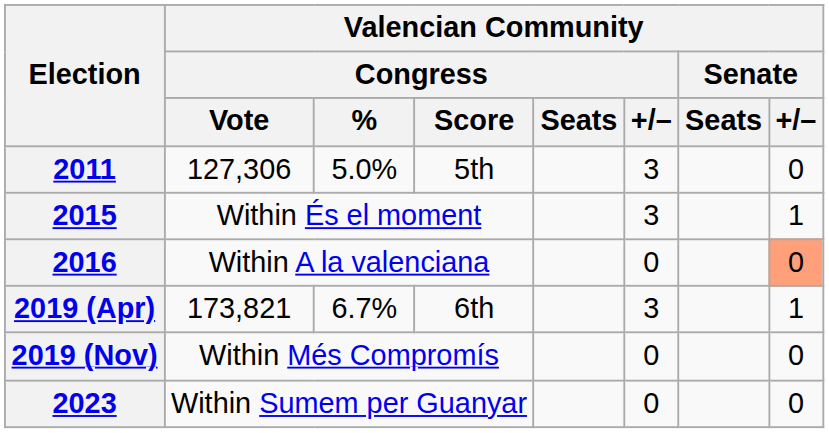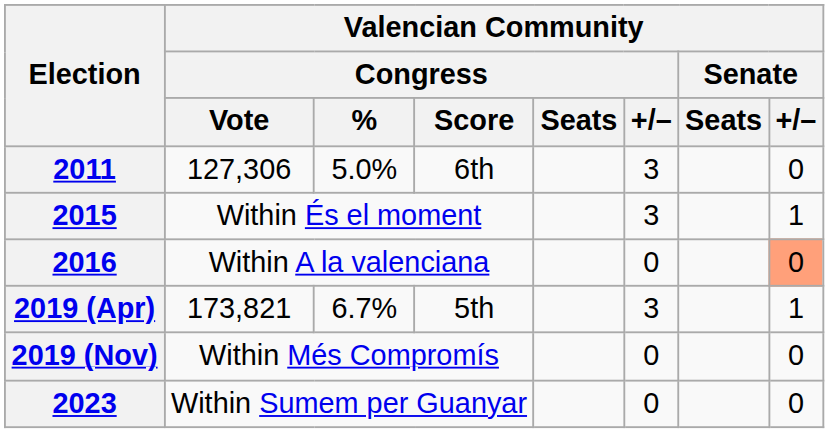 <table class="wikitable" style="font-size:97%; text-align:center;">
 <tr>
 <th rowspan="3">Election</th>
 <th colspan="7">Valencian Community</th>
 </tr>
 <tr>
 <th colspan="5">Congress</th>
 <th colspan="2">Senate</th>
 </tr>
 <tr>
 <th>Vote</th>
 <th>%</th>
 <th>Score</th>
 <th>Seats</th>
 <th>+/–</th>
 <th>Seats</th>
 <th>+/–</th>
 </tr>
 <tr>
 <th><a href='#'>2011</a></th>
 <td>127,306</td>
 <td>5.0%</td>
-<td>5th</td>
+<td>6th</td>
 <td></td>
 <td>3</td>
 <td></td>
 <td>0</td>
 </tr>
 <tr>
 <th><a href='#'>2015</a></th>
 <td colspan="3">Within <a href='#'>És el moment</a></td>
 <td></td>
 <td>3</td>
 <td></td>
 <td>1</td>
 </tr>
 <tr>
 <th><a href='#'>2016</a></th>
 <td colspan="3">Within <a href='#'>A la valenciana</a></td>
 <td></td>
 <td>0</td>
 <td></td>
 <td style="background: lightsalmon;">0</td>
 </tr>
 <tr>
 <th><a href='#'>2019 (Apr)</a></th>
 <td>173,821</td>
 <td>6.7%</td>
-<td>6th</td>
+<td>5th</td>
 <td></td>
 <td>3</td>
 <td></td>
 <td>1</td>
 </tr>
 <tr>
 <th><a href='#'>2019 (Nov)</a></th>
 <td colspan="3">Within <a href='#'>Més Compromís</a></td>
 <td></td>
 <td>0</td>
 <td></td>
 <td>0</td>
 </tr>
 <tr>
 <th><a href='#'>2023</a></th>
 <td colspan="3">Within <a href='#'>Sumem per Guanyar</a></td>
 <td></td>
 <td>0</td>
 <td></td>
 <td>0</td>
 </tr>
 </table>
